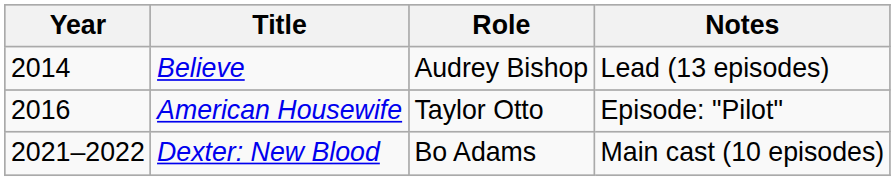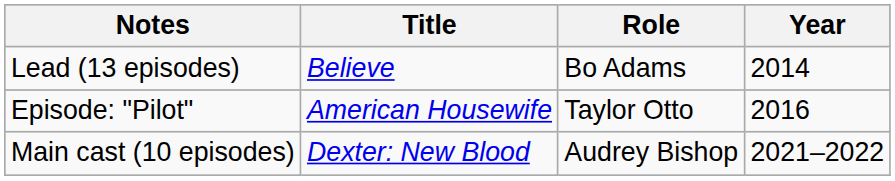 <table class="wikitable sortable">
 <tr>
-<th>Year</th>
+<th>Notes</th>
 <th>Title</th>
 <th>Role</th>
-<th>Notes</th>
+<th>Year</th>
 </tr>
 <tr>
+<td>Lead (13 episodes)</td>
+<td><a href='#'><em>Believe</em></a></td>
+<td>Bo Adams</td>
 <td>2014</td>
-<td><a href='#'><em>Believe</em></a></td>
-<td>Audrey Bishop</td>
-<td>Lead (13 episodes)</td>
 </tr>
 <tr>
-<td>2016</td>
+<td>Episode: "Pilot"</td>
 <td><em><a href='#'>American Housewife</a></em></td>
 <td>Taylor Otto</td>
-<td>Episode: "Pilot"</td>
+<td>2016</td>
 </tr>
 <tr>
+<td>Main cast (10 episodes)</td>
+<td><em><a href='#'>Dexter: New Blood</a></em></td>
+<td>Audrey Bishop</td>
 <td>2021–2022</td>
-<td><em><a href='#'>Dexter: New Blood</a></em></td>
-<td>Bo Adams</td>
-<td>Main cast (10 episodes)</td>
 </tr>
 </table>
